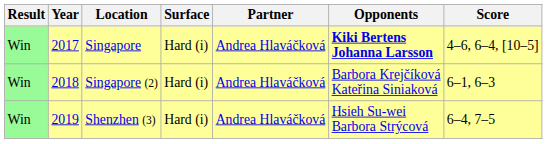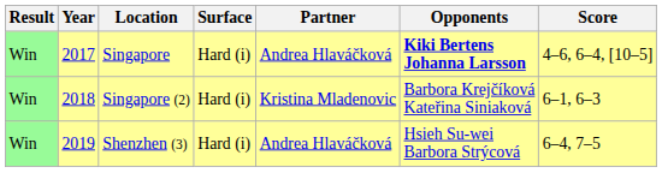 <table class="sortable wikitable">
 <tr>
 <th>Result</th>
 <th>Year</th>
 <th>Location</th>
 <th>Surface</th>
 <th>Partner</th>
 <th>Opponents</th>
 <th class="unsortable">Score</th>
 </tr>
 <tr style="background:#FFFF99">
 <td bgcolor=98fb98>Win</td>
 <td><a href='#'>2017</a></td>
 <td><a href='#'>Singapore</a></td>
 <td>Hard (i)</td>
 <td> <a href='#'>Andrea Hlaváčková</a></td>
 <td><strong> <a href='#'>Kiki Bertens</a><br> <a href='#'>Johanna Larsson</a></strong></td>
 <td>4–6, 6–4, [10–5]</td>
 </tr>
 <tr style="background:#FFFF99">
 <td bgcolor=98fb98>Win</td>
 <td><a href='#'>2018</a></td>
 <td><a href='#'>Singapore</a> <small>(2)</small></td>
 <td>Hard (i)</td>
-<td> <a href='#'>Andrea Hlaváčková</a></td>
+<td> <a href='#'>Kristina Mladenovic</a></td>
 <td> <a href='#'>Barbora Krejčíková</a><br> <a href='#'>Kateřina Siniaková</a></td>
 <td>6–1, 6–3</td>
 </tr>
 <tr style="background:#FFFF99">
 <td bgcolor=98FB98>Win</td>
 <td><a href='#'>2019</a></td>
 <td><a href='#'>Shenzhen</a> <small>(3)</small></td>
 <td>Hard (i)</td>
 <td> <a href='#'>Andrea Hlaváčková</a></td>
 <td> <a href='#'>Hsieh Su-wei</a><br> <a href='#'>Barbora Strýcová</a></td>
 <td>6–4, 7–5</td>
 </tr>
 </table>
